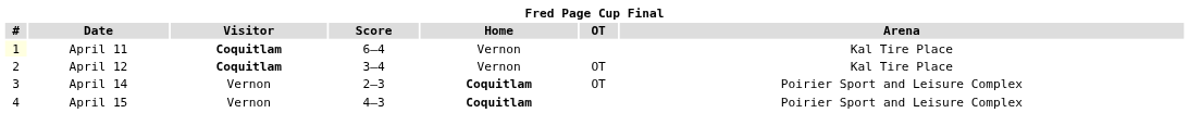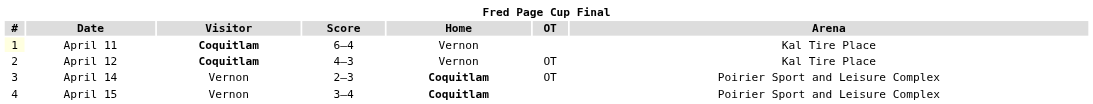 <table class="toccolours collapsible collapsed" style="width:100%;">
 <tr>
 <th colspan="13" style="background:#fff;">Fred Page Cup Final</th>
 </tr>
 <tr style="text-align:center; background:#ddd;">
 <th>#</th>
 <th>Date</th>
 <th>Visitor</th>
 <th>Score</th>
 <th>Home</th>
 <th>OT</th>
 <th>Arena</th>
 </tr>
 <tr style="text-align:center;">
 <td style="background: lightyellow;">1</td>
 <td>April 11</td>
 <td><strong>Coquitlam</strong></td>
 <td>6–4</td>
 <td>Vernon</td>
 <td></td>
 <td>Kal Tire Place</td>
 </tr>
 <tr style="text-align:center;">
 <td>2</td>
 <td>April 12</td>
 <td><strong>Coquitlam</strong></td>
-<td>3–4</td>
+<td>4–3</td>
 <td>Vernon</td>
 <td>OT</td>
 <td>Kal Tire Place</td>
 </tr>
 <tr style="text-align:center;">
 <td>3</td>
 <td>April 14</td>
 <td>Vernon</td>
 <td>2–3</td>
 <td><strong>Coquitlam</strong></td>
 <td>OT</td>
 <td>Poirier Sport and Leisure Complex</td>
 </tr>
 <tr style="text-align:center;">
 <td>4</td>
 <td>April 15</td>
 <td>Vernon</td>
-<td>4–3</td>
+<td>3–4</td>
 <td><strong>Coquitlam</strong></td>
 <td></td>
 <td>Poirier Sport and Leisure Complex</td>
 </tr>
 </table>
